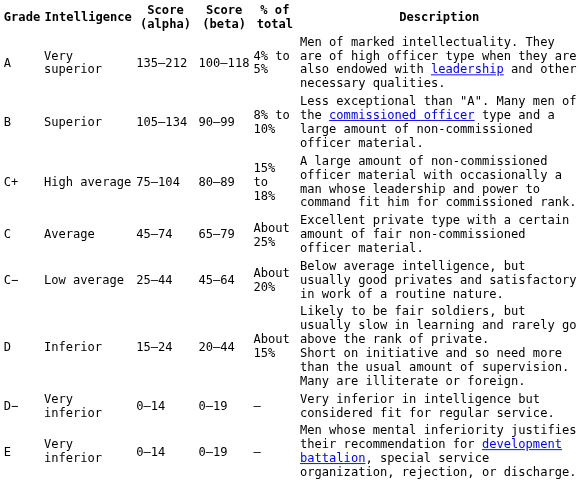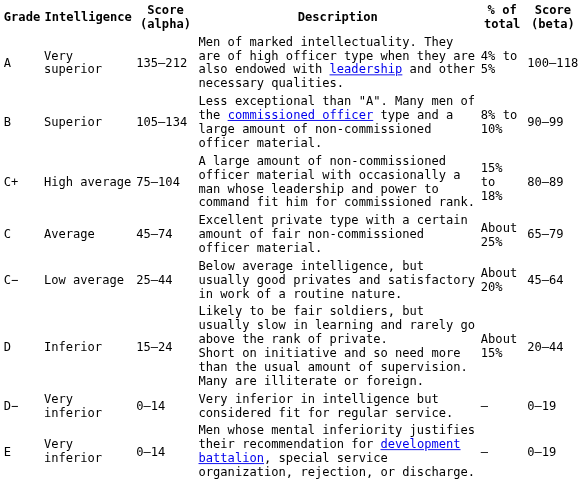 <table>
 <tr>
 <th>Grade</th>
 <th>Intelligence</th>
 <th>Score (alpha)</th>
+<th>Description</th>
+<th>% of total</th>
 <th>Score (beta)</th>
-<th>% of total</th>
-<th>Description</th>
 </tr>
 <tr>
 <td>A</td>
 <td>Very superior</td>
 <td>135–212</td>
+<td>Men of marked intellectuality. They are of high officer type when they are also endowed with <a href='#'>leadership</a> and other necessary qualities.</td>
+<td>4% to 5%</td>
 <td>100–118</td>
-<td>4% to 5%</td>
-<td>Men of marked intellectuality. They are of high officer type when they are also endowed with <a href='#'>leadership</a> and other necessary qualities.</td>
 </tr>
 <tr>
 <td>B</td>
 <td>Superior</td>
 <td>105–134</td>
+<td>Less exceptional than "A". Many men of the <a href='#'>commissioned officer</a> type and a large amount of non-commissioned officer material.</td>
+<td>8% to 10%</td>
 <td>90–99</td>
-<td>8% to 10%</td>
-<td>Less exceptional than "A". Many men of the <a href='#'>commissioned officer</a> type and a large amount of non-commissioned officer material.</td>
 </tr>
 <tr>
 <td>C+</td>
 <td>High average</td>
 <td>75–104</td>
+<td>A large amount of non-commissioned officer material with occasionally a man whose leadership and power to command fit him for commissioned rank.</td>
+<td>15% to 18%</td>
 <td>80–89</td>
-<td>15% to 18%</td>
-<td>A large amount of non-commissioned officer material with occasionally a man whose leadership and power to command fit him for commissioned rank.</td>
 </tr>
 <tr>
 <td>C</td>
 <td>Average</td>
 <td>45–74</td>
+<td>Excellent private type with a certain amount of fair non-commissioned officer material.</td>
+<td>About 25%</td>
 <td>65–79</td>
-<td>About 25%</td>
-<td>Excellent private type with a certain amount of fair non-commissioned officer material.</td>
 </tr>
 <tr>
 <td>C−</td>
 <td>Low average</td>
 <td>25–44</td>
+<td>Below average intelligence, but usually good privates and satisfactory in work of a routine nature.</td>
+<td>About 20%</td>
 <td>45–64</td>
-<td>About 20%</td>
-<td>Below average intelligence, but usually good privates and satisfactory in work of a routine nature.</td>
 </tr>
 <tr>
 <td>D</td>
 <td>Inferior</td>
 <td>15–24</td>
+<td>Likely to be fair soldiers, but usually slow in learning and rarely go above the rank of private.<br>Short on initiative and so need more than the usual amount of supervision. Many are illiterate or foreign.</td>
+<td>About 15%</td>
 <td>20–44</td>
-<td>About 15%</td>
-<td>Likely to be fair soldiers, but usually slow in learning and rarely go above the rank of private.<br>Short on initiative and so need more than the usual amount of supervision. Many are illiterate or foreign.</td>
 </tr>
 <tr>
 <td>D−</td>
 <td>Very inferior</td>
 <td>0–14</td>
+<td>Very inferior in intelligence but considered fit for regular service.</td>
+<td>—</td>
 <td>0–19</td>
-<td>—</td>
-<td>Very inferior in intelligence but considered fit for regular service.</td>
 </tr>
 <tr>
 <td>E</td>
 <td>Very inferior</td>
 <td>0–14</td>
+<td>Men whose mental inferiority justifies their recommendation for <a href='#'>development battalion</a>, special service organization, rejection, or discharge.</td>
+<td>—</td>
 <td>0–19</td>
-<td>—</td>
-<td>Men whose mental inferiority justifies their recommendation for <a href='#'>development battalion</a>, special service organization, rejection, or discharge.</td>
 </tr>
 </table>
